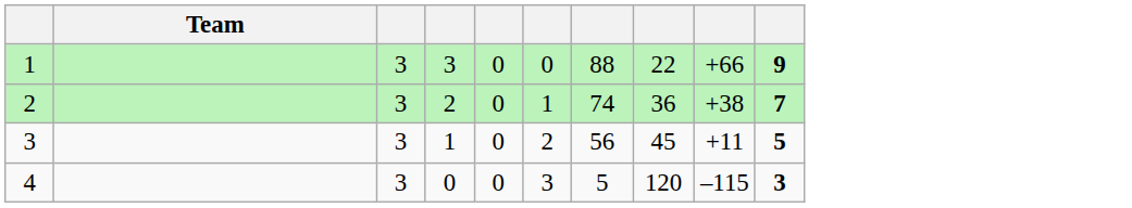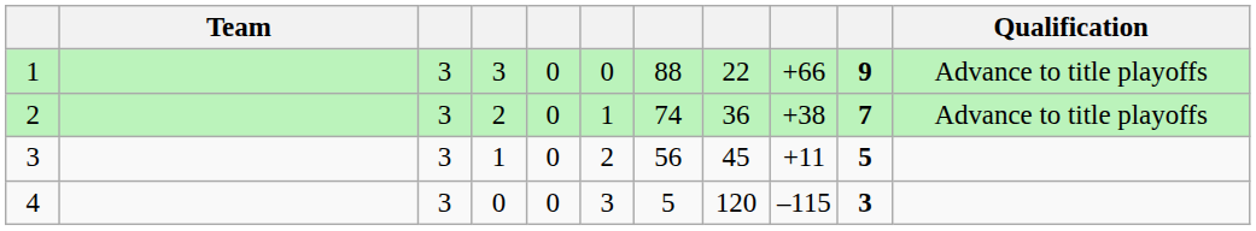 <table class="wikitable" style="text-align:center;">
 <tr>
 <th style="width:1.5em;"></th>
 <th style="width:12.5em">Team</th>
 <th style="width:1.5em;"></th>
 <th style="width:1.5em;"></th>
 <th style="width:1.5em;"></th>
 <th style="width:1.5em;"></th>
 <th style="width:2.0em;"></th>
 <th style="width:2.0em;"></th>
 <th style="width:2.0em;"></th>
 <th style="width:1.5em;"></th>
+<th style="width:12.5em">Qualification</th>
 </tr>
 <tr bgcolor=#bbf3bb>
 <td>1</td>
 <td align=left></td>
 <td>3</td>
 <td>3</td>
 <td>0</td>
 <td>0</td>
 <td>88</td>
 <td>22</td>
 <td>+66</td>
 <td><strong>9</strong></td>
+<td>Advance to title playoffs</td>
 </tr>
 <tr bgcolor=#bbf3bb>
 <td>2</td>
 <td align=left></td>
 <td>3</td>
 <td>2</td>
 <td>0</td>
 <td>1</td>
 <td>74</td>
 <td>36</td>
 <td>+38</td>
 <td><strong>7</strong></td>
+<td>Advance to title playoffs</td>
 </tr>
 <tr>
 <td>3</td>
 <td align=left></td>
 <td>3</td>
 <td>1</td>
 <td>0</td>
 <td>2</td>
 <td>56</td>
 <td>45</td>
 <td>+11</td>
 <td><strong>5</strong></td>
+<td></td>
 </tr>
 <tr>
 <td>4</td>
 <td align=left></td>
 <td>3</td>
 <td>0</td>
 <td>0</td>
 <td>3</td>
 <td>5</td>
 <td>120</td>
 <td>–115</td>
 <td><strong>3</strong></td>
+<td></td>
 </tr>
 </table>
